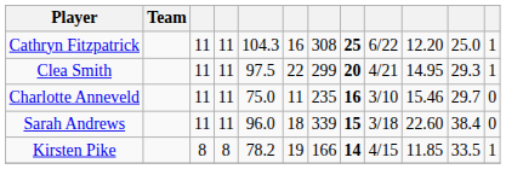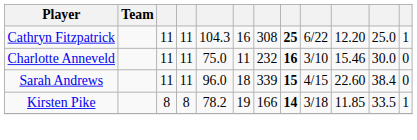 <table class="wikitable sortable" style="text-align:center">
 <tr>
 <th class="unsortable">Player</th>
 <th>Team</th>
 <th></th>
 <th></th>
 <th></th>
 <th></th>
 <th></th>
 <th></th>
 <th></th>
 <th></th>
 <th></th>
 <th></th>
 </tr>
 <tr>
 <td><a href='#'>Cathryn Fitzpatrick</a></td>
 <td style="text-align:left;"></td>
 <td>11</td>
 <td>11</td>
 <td>104.3</td>
 <td>16</td>
 <td>308</td>
 <td><strong>25</strong></td>
 <td>6/22</td>
 <td>12.20</td>
 <td>25.0</td>
 <td>1</td>
 </tr>
 <tr>
-<td><a href='#'>Clea Smith</a></td>
-<td style="text-align:left;"></td>
-<td>11</td>
-<td>11</td>
-<td>97.5</td>
-<td>22</td>
-<td>299</td>
-<td><strong>20</strong></td>
-<td>4/21</td>
-<td>14.95</td>
-<td>29.3</td>
-<td>1</td>
-</tr>
-<tr>
 <td><a href='#'>Charlotte Anneveld</a></td>
 <td style="text-align:left;"></td>
 <td>11</td>
 <td>11</td>
 <td>75.0</td>
 <td>11</td>
-<td>235</td>
+<td>232</td>
 <td><strong>16</strong></td>
 <td>3/10</td>
 <td>15.46</td>
-<td>29.7</td>
+<td>30.0</td>
 <td>0</td>
 </tr>
 <tr>
 <td><a href='#'>Sarah Andrews</a></td>
 <td style="text-align:left;"></td>
 <td>11</td>
 <td>11</td>
 <td>96.0</td>
 <td>18</td>
 <td>339</td>
 <td><strong>15</strong></td>
-<td>3/18</td>
+<td>4/15</td>
 <td>22.60</td>
 <td>38.4</td>
 <td>0</td>
 </tr>
 <tr>
 <td><a href='#'>Kirsten Pike</a></td>
 <td style="text-align:left;"></td>
 <td>8</td>
 <td>8</td>
 <td>78.2</td>
 <td>19</td>
 <td>166</td>
 <td><strong>14</strong></td>
-<td>4/15</td>
+<td>3/18</td>
 <td>11.85</td>
 <td>33.5</td>
 <td>1</td>
 </tr>
 <tr>
 </tr>
 </table>
